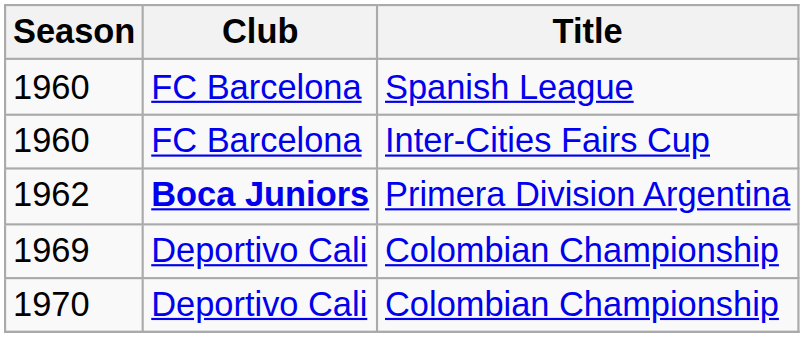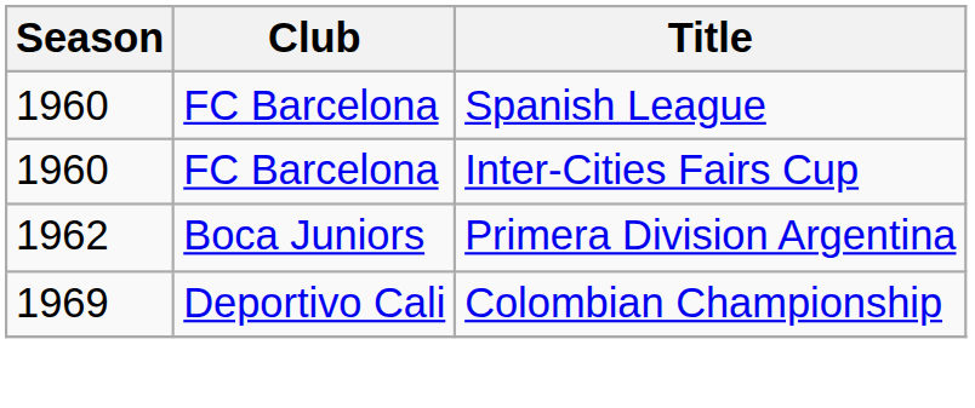 <table class="wikitable">
 <tr>
 <th>Season</th>
 <th>Club</th>
 <th>Title</th>
 </tr>
 <tr>
 <td>1960</td>
 <td><a href='#'>FC Barcelona</a></td>
 <td><a href='#'>Spanish League</a></td>
 </tr>
 <tr>
 <td>1960</td>
 <td><a href='#'>FC Barcelona</a></td>
 <td><a href='#'>Inter-Cities Fairs Cup</a></td>
 </tr>
 <tr>
 <td>1962</td>
-<td><strong><a href='#'>Boca Juniors</a></strong></td>
+<td><a href='#'>Boca Juniors</a></td>
 <td><a href='#'>Primera Division Argentina</a></td>
 </tr>
 <tr>
 <td>1969</td>
 <td><a href='#'>Deportivo Cali</a></td>
 <td><a href='#'>Colombian Championship</a></td>
 </tr>
 <tr>
-<td>1970</td>
-<td><a href='#'>Deportivo Cali</a></td>
-<td><a href='#'>Colombian Championship</a></td>
-</tr>
-<tr>
 </tr>
 </table>
